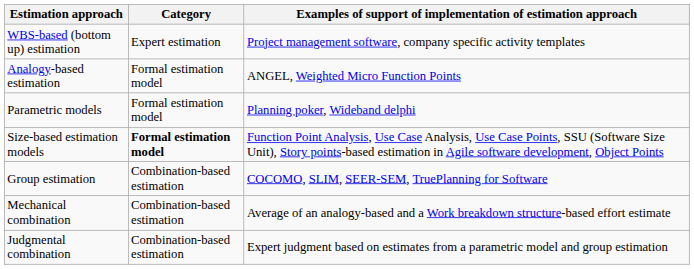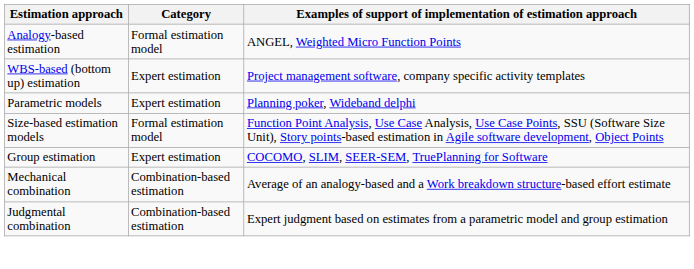 <table class="wikitable">
 <tr>
 <th>Estimation approach</th>
 <th>Category</th>
 <th>Examples of support of implementation of estimation approach</th>
 </tr>
 <tr>
+<td><a href='#'>Analogy</a>-based estimation</td>
+<td>Formal estimation model</td>
+<td>ANGEL, <a href='#'>Weighted Micro Function Points</a></td>
+</tr>
+<tr>
 <td><a href='#'>WBS-based</a> (bottom up) estimation</td>
 <td>Expert estimation</td>
 <td><a href='#'>Project management software</a>, company specific activity templates</td>
 </tr>
 <tr>
-<td><a href='#'>Analogy</a>-based estimation</td>
-<td>Formal estimation model</td>
-<td>ANGEL, <a href='#'>Weighted Micro Function Points</a></td>
-</tr>
-<tr>
 <td>Parametric models</td>
-<td>Formal estimation model</td>
+<td>Expert estimation</td>
 <td><a href='#'>Planning poker</a>, <a href='#'>Wideband delphi</a></td>
 </tr>
 <tr>
 <td>Size-based estimation models</td>
-<td><strong>Formal estimation model</strong></td>
+<td>Formal estimation model</td>
 <td><a href='#'>Function Point Analysis</a>, <a href='#'>Use Case</a> Analysis, <a href='#'>Use Case Points</a>, SSU (Software Size Unit), <a href='#'>Story points</a>-based estimation in <a href='#'>Agile software development</a>, <a href='#'>Object Points</a></td>
 </tr>
 <tr>
 <td>Group estimation</td>
-<td>Combination-based estimation</td>
+<td>Expert estimation</td>
 <td><a href='#'>COCOMO</a>, <a href='#'>SLIM</a>, <a href='#'>SEER-SEM</a>, <a href='#'>TruePlanning for Software</a></td>
 </tr>
 <tr>
 <td>Mechanical combination</td>
 <td>Combination-based estimation</td>
 <td>Average of an analogy-based and a <a href='#'>Work breakdown structure</a>-based effort estimate</td>
 </tr>
 <tr>
 <td>Judgmental combination</td>
 <td>Combination-based estimation</td>
 <td>Expert judgment based on estimates from a parametric model and group estimation</td>
 </tr>
 </table>
